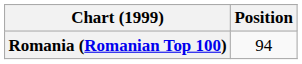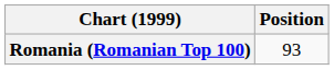 <table class="wikitable plainrowheaders" style="text-align:center">
 <tr>
 <th>Chart (1999)</th>
 <th>Position</th>
 </tr>
 <tr>
 <th scope="row">Romania (<a href='#'>Romanian Top 100</a>)</th>
-<td>94</td>
+<td>93</td>
 </tr>
 </table>
